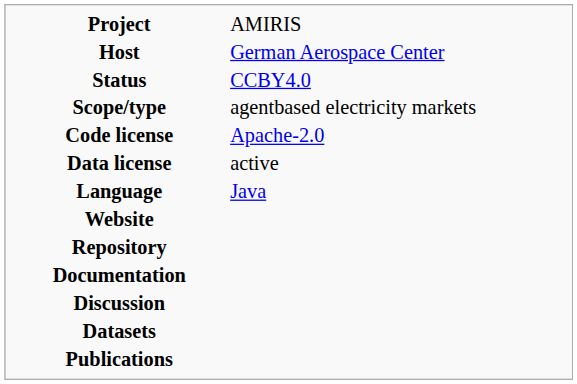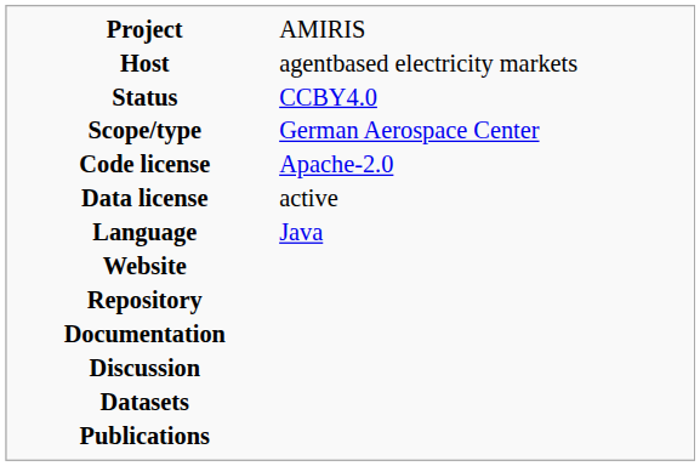 <table class="infobox" style="width: 28em">
 <tr>
 <th style="width: 35%">Project</th>
 <td style="width: 55%">AMIRIS</td>
 </tr>
 <tr>
 <th>Host</th>
-<td><a href='#'>German Aerospace Center</a></td>
+<td>agentbased electricity markets</td>
 </tr>
 <tr>
 <th>Status</th>
 <td><a href='#'>CCBY4.0</a></td>
 </tr>
 <tr>
 <th>Scope/type</th>
-<td>agentbased electricity markets</td>
+<td><a href='#'>German Aerospace Center</a></td>
 </tr>
 <tr>
 <th>Code license</th>
 <td><a href='#'>Apache-2.0</a></td>
 </tr>
 <tr>
 <th>Data license</th>
 <td>active</td>
 </tr>
 <tr>
 <th>Language</th>
 <td><a href='#'>Java</a></td>
 </tr>
 <tr>
 <th>Website</th>
 <td></td>
 </tr>
 <tr>
 <th>Repository</th>
 <td></td>
 </tr>
 <tr>
 <th>Documentation</th>
 <td></td>
 </tr>
 <tr>
 <th>Discussion</th>
 <td></td>
 </tr>
 <tr>
 <th>Datasets</th>
 <td></td>
 </tr>
 <tr>
 <th>Publications</th>
 <td></td>
 </tr>
 </table>
